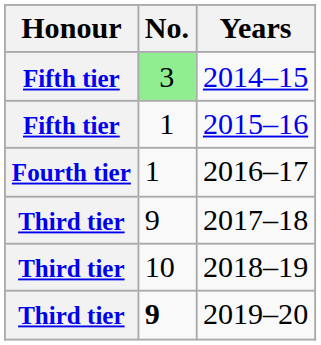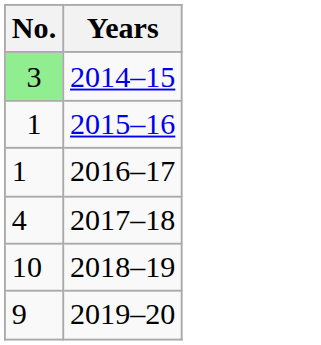 <table class="wikitable plainrowheaders">
 <tr>
-<th scope=col>Honour</th>
 <th scope=col>No.</th>
 <th scope=col>Years</th>
 </tr>
 <tr>
-<th scope=row><a href='#'><small><strong>Fifth tier</strong></small></a></th>
 <td align=center style="background: lightgreen;">3</td>
 <td><a href='#'>2014–15</a></td>
 </tr>
 <tr>
-<th scope=row><a href='#'><small><strong>Fifth tier</strong></small></a></th>
 <td align=center>1</td>
 <td><a href='#'>2015–16</a></td>
 </tr>
 <tr>
-<th><a href='#'><small>Fourth tier</small></a></th>
 <td>1</td>
 <td>2016–17</td>
 </tr>
 <tr>
-<th><small><a href='#'>Third tier</a></small></th>
-<td>9</td>
+<td>4</td>
 <td>2017–18</td>
 </tr>
 <tr>
-<th><small><a href='#'>Third tier</a></small></th>
 <td>10</td>
 <td>2018–19</td>
 </tr>
 <tr>
-<th><small><a href='#'>Third tier</a></small></th>
-<td><strong>9</strong></td>
+<td>9</td>
 <td>2019–20</td>
 </tr>
 </table>
